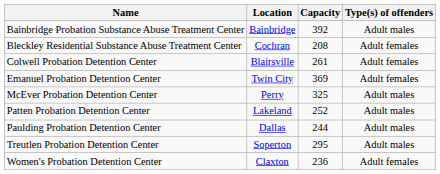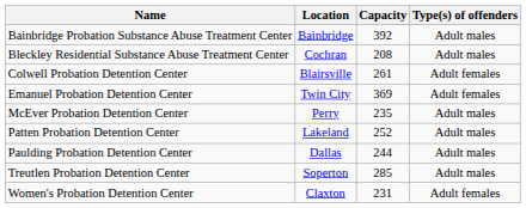 <table class="wikitable sortable">
 <tr>
 <th>Name</th>
 <th style="text-align: center;">Location</th>
 <th style="text-align: center;">Capacity</th>
 <th style="text-align: center;">Type(s) of offenders</th>
 </tr>
 <tr>
 <td>Bainbridge Probation Substance Abuse Treatment Center</td>
 <td style="text-align: center;"><a href='#'>Bainbridge</a></td>
 <td style="text-align: center;">392</td>
 <td style="text-align: center;">Adult males</td>
 </tr>
 <tr>
 <td>Bleckley Residential Substance Abuse Treatment Center</td>
 <td style="text-align: center;"><a href='#'>Cochran</a></td>
 <td style="text-align: center;">208</td>
-<td style="text-align: center;">Adult females</td>
+<td style="text-align: center;">Adult males</td>
 </tr>
 <tr>
 <td>Colwell Probation Detention Center</td>
 <td style="text-align: center;"><a href='#'>Blairsville</a></td>
 <td style="text-align: center;">261</td>
 <td style="text-align: center;">Adult females</td>
 </tr>
 <tr>
 <td>Emanuel Probation Detention Center</td>
 <td style="text-align: center;"><a href='#'>Twin City</a></td>
 <td style="text-align: center;">369</td>
 <td style="text-align: center;">Adult females</td>
 </tr>
 <tr>
 <td>McEver Probation Detention Center</td>
 <td style="text-align: center;"><a href='#'>Perry</a></td>
-<td style="text-align: center;">325</td>
+<td style="text-align: center;">235</td>
 <td style="text-align: center;">Adult males</td>
 </tr>
 <tr>
 <td>Patten Probation Detention Center</td>
 <td style="text-align: center;"><a href='#'>Lakeland</a></td>
 <td style="text-align: center;">252</td>
 <td style="text-align: center;">Adult males</td>
 </tr>
 <tr>
 <td>Paulding Probation Detention Center</td>
 <td style="text-align: center;"><a href='#'>Dallas</a></td>
 <td style="text-align: center;">244</td>
 <td style="text-align: center;">Adult males</td>
 </tr>
 <tr>
 <td>Treutlen Probation Detention Center</td>
 <td style="text-align: center;"><a href='#'>Soperton</a></td>
-<td style="text-align: center;">295</td>
+<td style="text-align: center;">285</td>
 <td style="text-align: center;">Adult males</td>
 </tr>
 <tr>
 <td>Women's Probation Detention Center</td>
 <td style="text-align: center;"><a href='#'>Claxton</a></td>
-<td style="text-align: center;">236</td>
+<td style="text-align: center;">231</td>
 <td style="text-align: center;">Adult females</td>
 </tr>
 </table>
